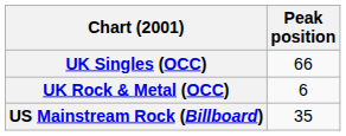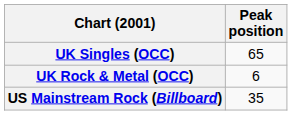 <table class="wikitable sortable plainrowheaders" style="text-align:center">
 <tr>
 <th scope="col">Chart (2001)</th>
 <th scope="col">Peak<br>position</th>
 </tr>
 <tr>
 <th scope="row"><a href='#'>UK Singles</a> (<a href='#'>OCC</a>)</th>
-<td>66</td>
+<td>65</td>
 </tr>
 <tr>
 <th scope="row"><a href='#'>UK Rock & Metal</a> (<a href='#'>OCC</a>)</th>
 <td>6</td>
 </tr>
 <tr>
 <th scope="row">US <a href='#'>Mainstream Rock</a> (<em><a href='#'>Billboard</a></em>)</th>
 <td>35</td>
 </tr>
 </table>
